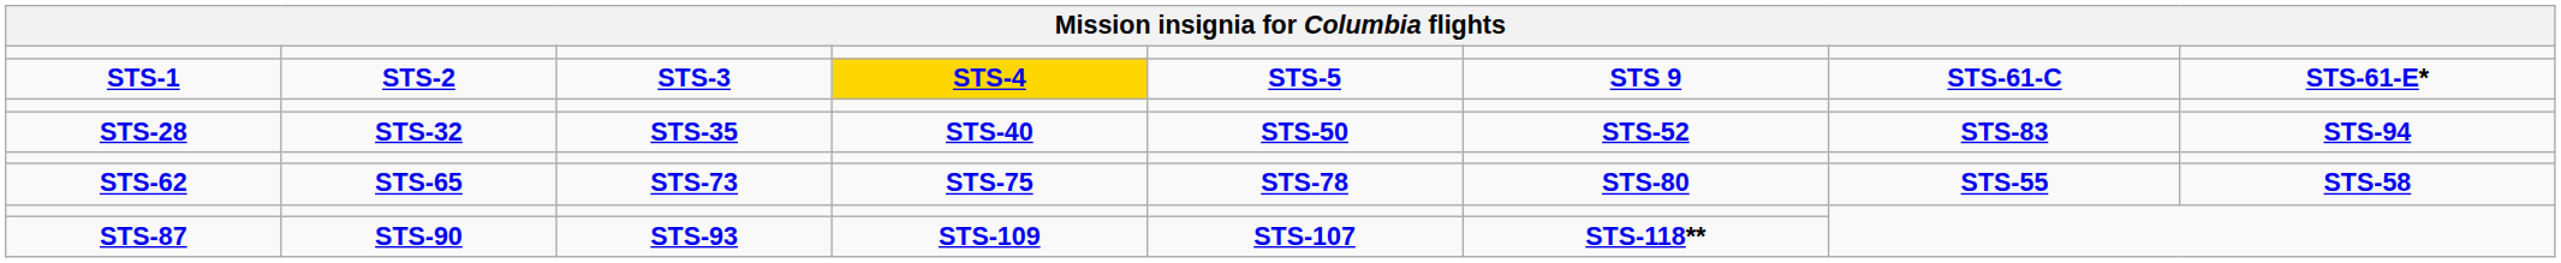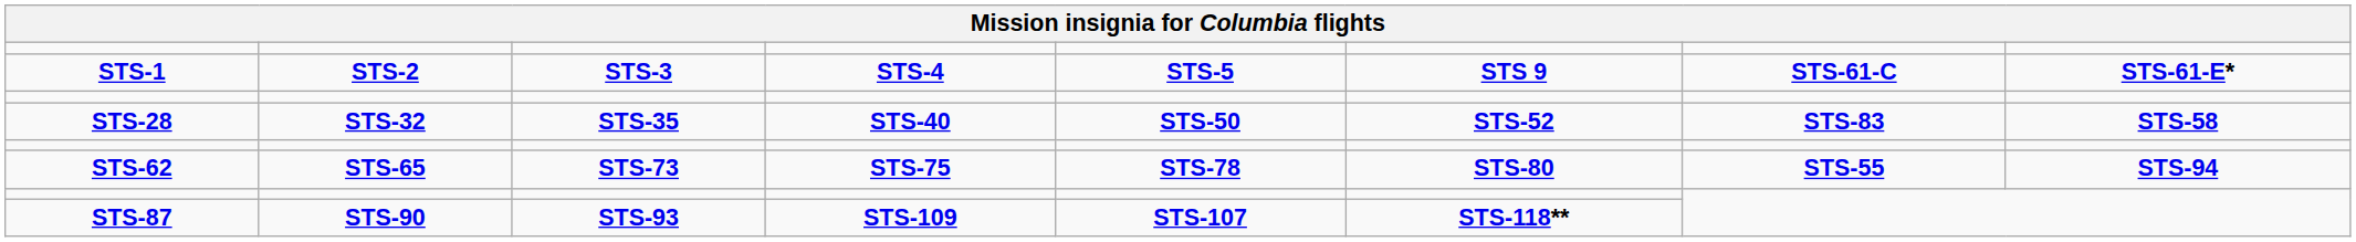 <table class="wikitable" style="margin:1em auto; text-align:center; font-size: 100%; width:100%">
 <tr>
 <th colspan=8>Mission insignia for <em>Columbia</em> flights</th>
 </tr>
 <tr>
 <td></td>
 <td></td>
 <td></td>
 <td></td>
 <td></td>
 <td></td>
 <td></td>
 <td></td>
 </tr>
 <tr>
 <td><strong><a href='#'>STS-1</a></strong></td>
 <td><strong><a href='#'>STS-2</a></strong></td>
 <td><strong><a href='#'>STS-3</a></strong></td>
-<td style="background: gold;"><strong><a href='#'>STS-4</a></strong></td>
+<td><strong><a href='#'>STS-4</a></strong></td>
 <td><strong><a href='#'>STS-5</a></strong></td>
 <td><strong><a href='#'>STS 9</a></strong></td>
 <td><strong><a href='#'>STS-61-C</a></strong></td>
 <td><strong><a href='#'>STS-61-E</a>*</strong></td>
 </tr>
 <tr>
 <td></td>
 <td></td>
 <td></td>
 <td></td>
 <td></td>
 <td></td>
 <td></td>
 <td></td>
 </tr>
 <tr>
 <td><strong><a href='#'>STS-28</a></strong></td>
 <td><strong><a href='#'>STS-32</a></strong></td>
 <td><strong><a href='#'>STS-35</a></strong></td>
 <td><strong><a href='#'>STS-40</a></strong></td>
 <td><strong><a href='#'>STS-50</a></strong></td>
 <td><strong><a href='#'>STS-52</a></strong></td>
 <td><strong><a href='#'>STS-83</a></strong></td>
-<td><strong><a href='#'>STS-94</a></strong></td>
+<td><strong><a href='#'>STS-58</a></strong></td>
 </tr>
 <tr>
 <td></td>
 <td></td>
 <td></td>
 <td></td>
 <td></td>
 <td></td>
 <td></td>
 <td></td>
 </tr>
 <tr>
 <td><strong><a href='#'>STS-62</a></strong></td>
 <td><strong><a href='#'>STS-65</a></strong></td>
 <td><strong><a href='#'>STS-73</a></strong></td>
 <td><strong><a href='#'>STS-75</a></strong></td>
 <td><strong><a href='#'>STS-78</a></strong></td>
 <td><strong><a href='#'>STS-80</a></strong></td>
 <td><strong><a href='#'>STS-55</a></strong></td>
-<td><strong><a href='#'>STS-58</a></strong></td>
+<td><strong><a href='#'>STS-94</a></strong></td>
 </tr>
 <tr>
 <td></td>
 <td></td>
 <td></td>
 <td></td>
 <td></td>
 <td></td>
 </tr>
 <tr>
 <td><strong><a href='#'>STS-87</a></strong></td>
 <td><strong><a href='#'>STS-90</a></strong></td>
 <td><strong><a href='#'>STS-93</a></strong></td>
 <td><strong><a href='#'>STS-109</a></strong></td>
 <td><strong><a href='#'>STS-107</a></strong></td>
 <td><strong><a href='#'>STS-118</a>**</strong></td>
 </tr>
 </table>
